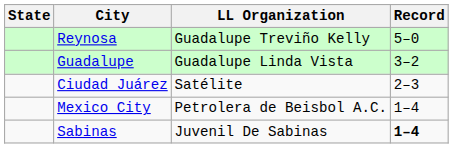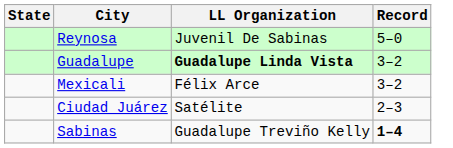 <table class="wikitable">
 <tr>
 <th>State</th>
 <th>City</th>
 <th>LL Organization</th>
 <th>Record</th>
 </tr>
 <tr bgcolor="ccffcc">
 <td><strong></strong></td>
 <td><a href='#'>Reynosa</a></td>
-<td>Guadalupe Treviño Kelly</td>
+<td>Juvenil De Sabinas</td>
 <td>5–0</td>
 </tr>
 <tr bgcolor="ccffcc">
 <td><strong></strong></td>
 <td><a href='#'>Guadalupe</a></td>
-<td>Guadalupe Linda Vista</td>
+<td><strong>Guadalupe Linda Vista</strong></td>
+<td>3–2</td>
+</tr>
+<tr>
+<td><strong></strong></td>
+<td><a href='#'>Mexicali</a></td>
+<td>Félix Arce</td>
 <td>3–2</td>
 </tr>
 <tr>
 <td><strong></strong></td>
 <td><a href='#'>Ciudad Juárez</a></td>
 <td>Satélite</td>
 <td>2–3</td>
 </tr>
 <tr>
 <td><strong></strong></td>
-<td><a href='#'>Mexico City</a></td>
-<td>Petrolera de Beisbol A.C.</td>
-<td>1–4</td>
-</tr>
-<tr>
-<td><strong></strong></td>
 <td><a href='#'>Sabinas</a></td>
-<td>Juvenil De Sabinas</td>
+<td>Guadalupe Treviño Kelly</td>
 <td><strong>1–4</strong></td>
 </tr>
 </table>
